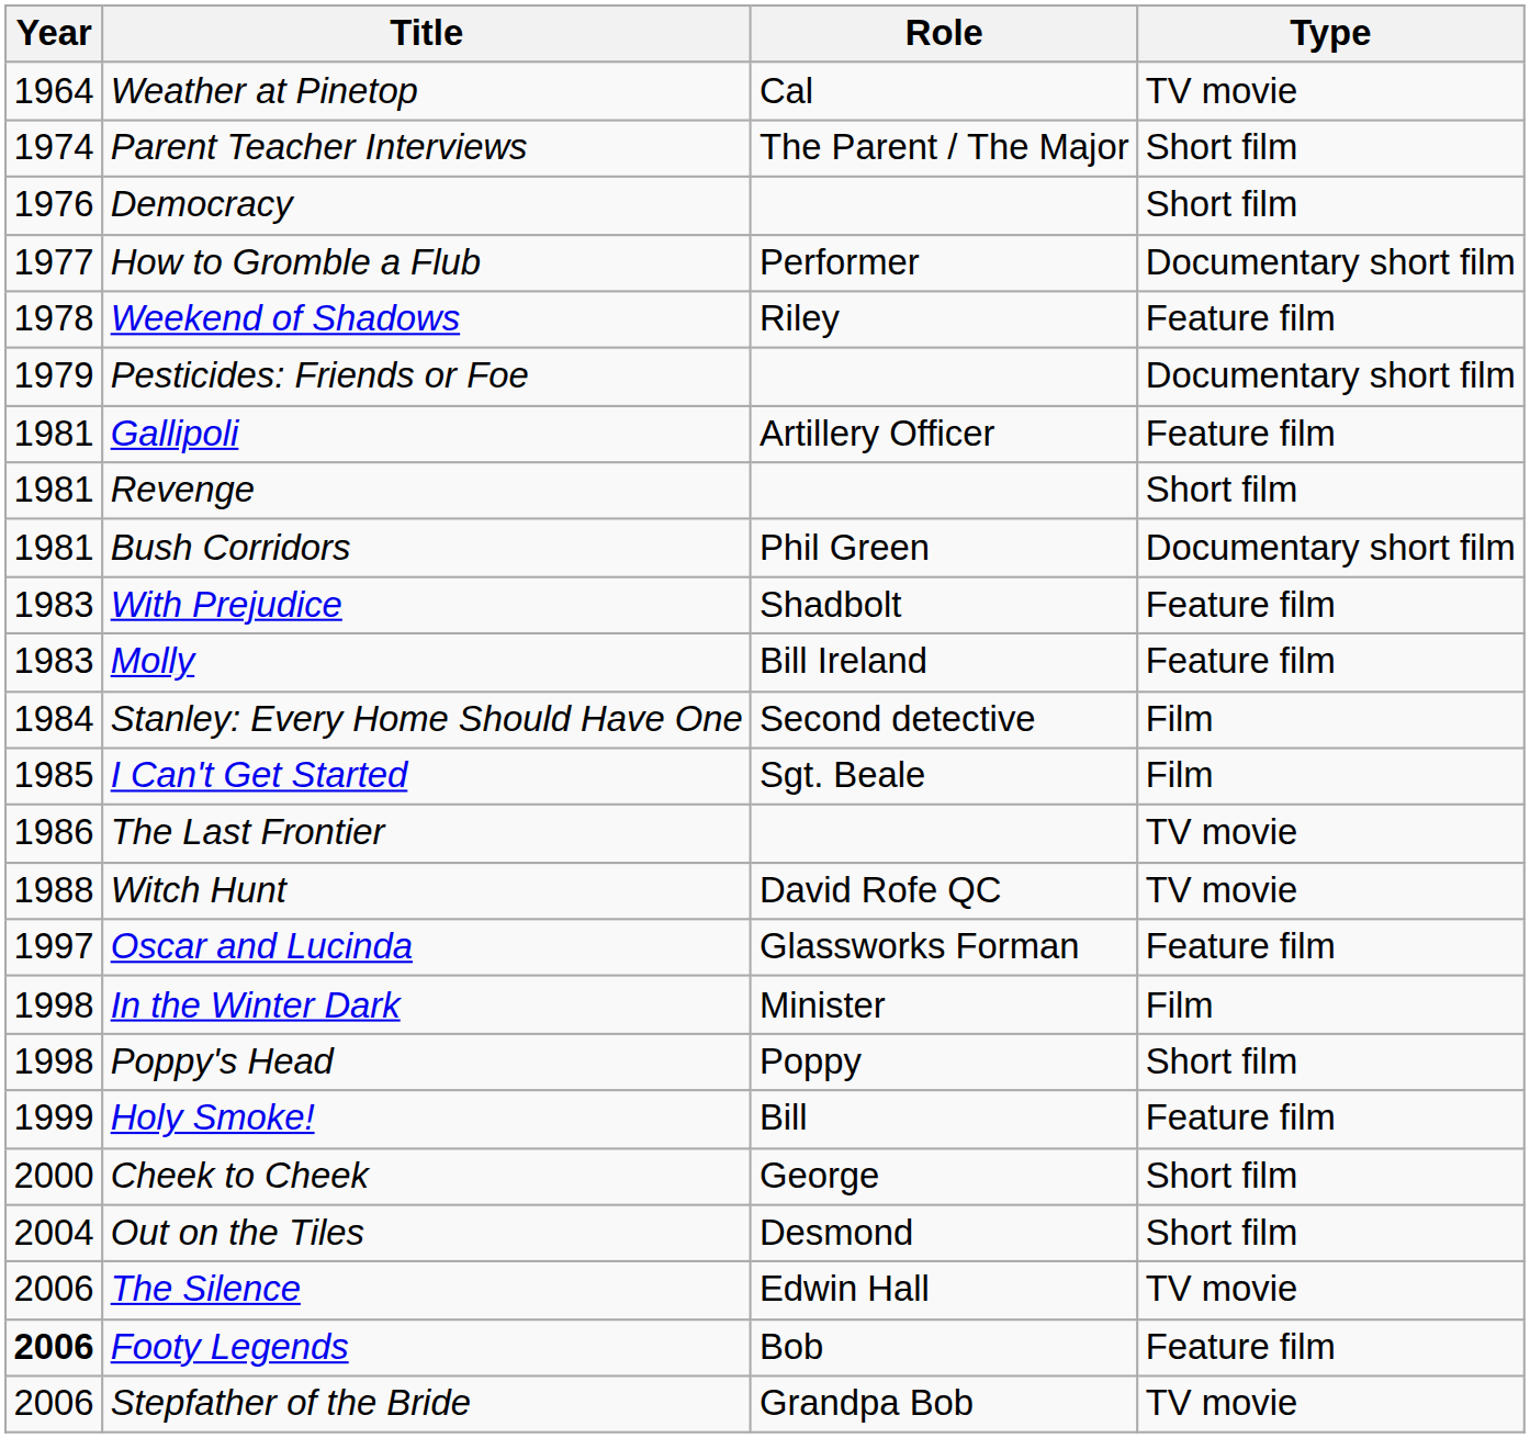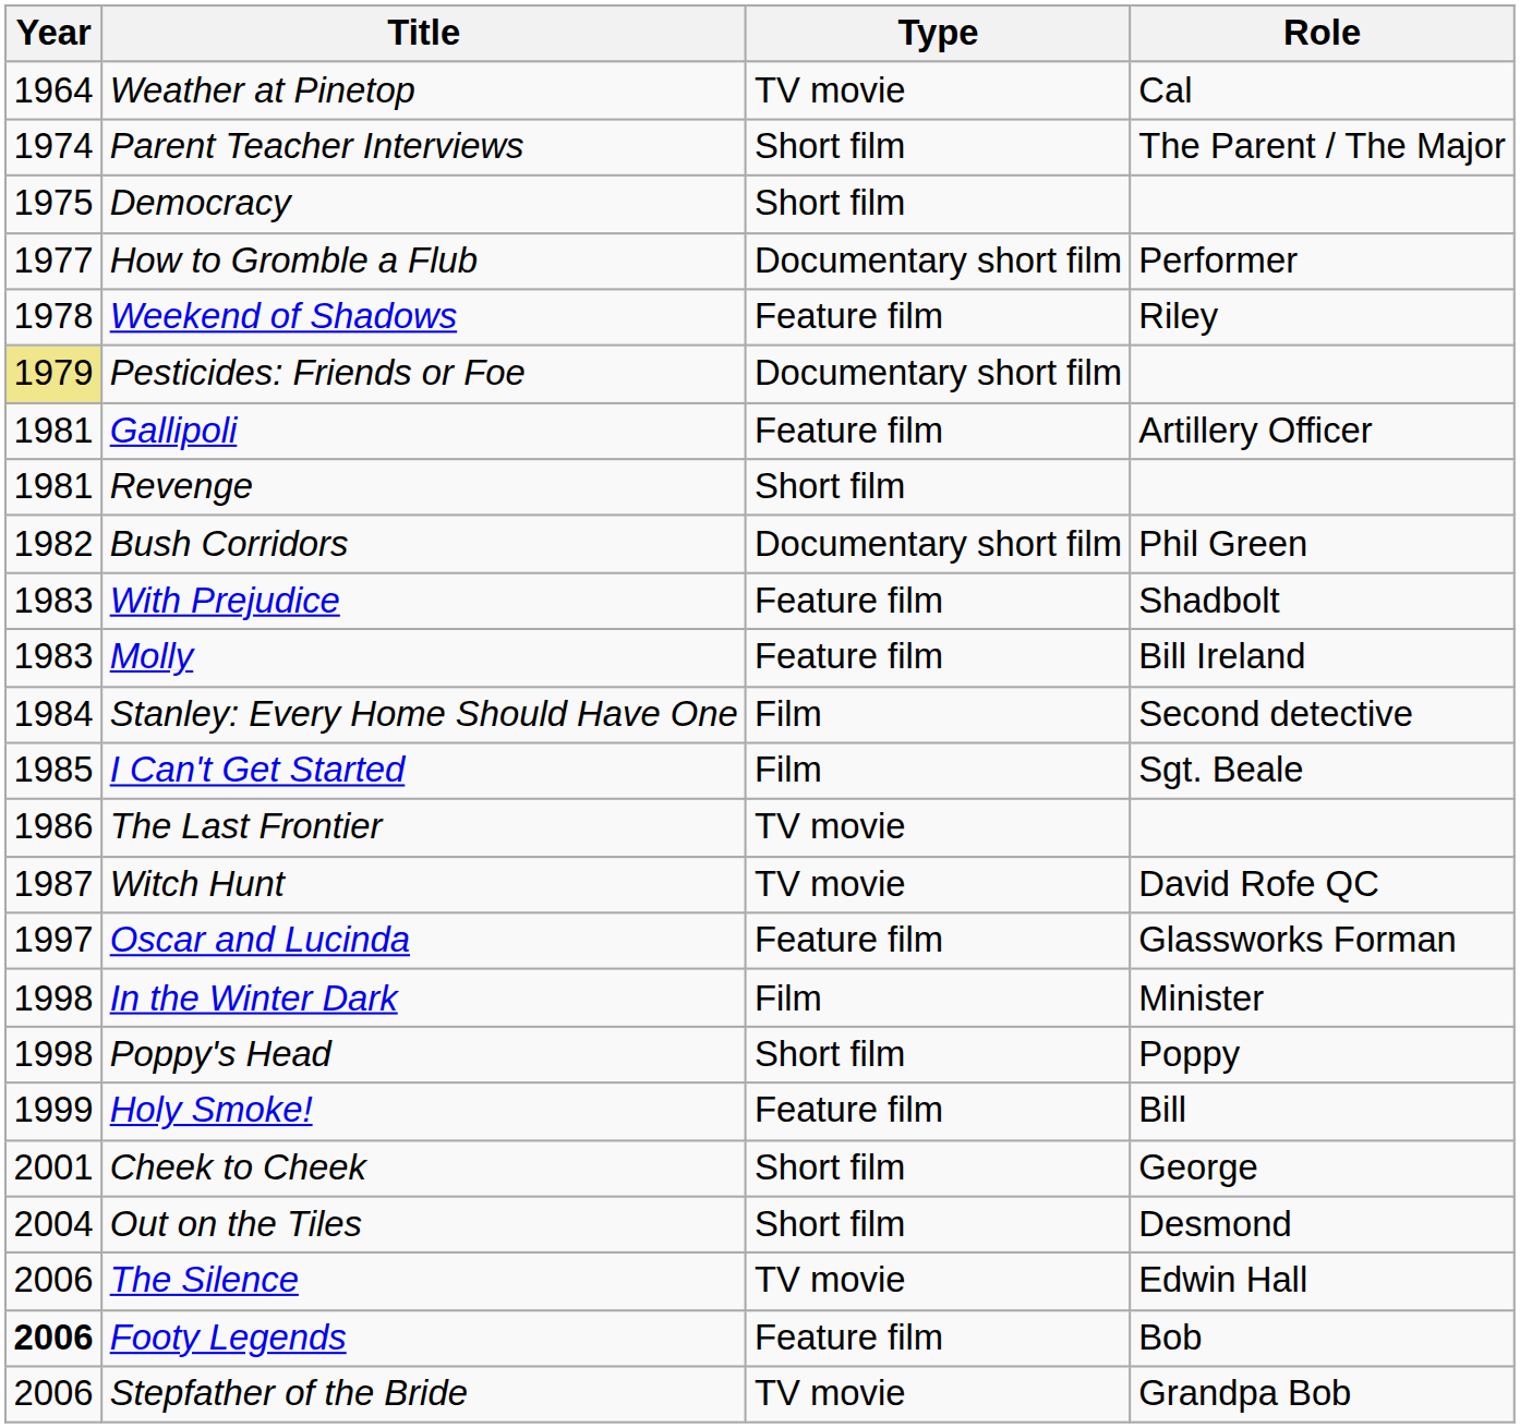 <table class="wikitable">
 <tr>
 <th>Year</th>
 <th>Title</th>
+<th>Type</th>
 <th>Role</th>
-<th>Type</th>
 </tr>
 <tr>
 <td>1964</td>
 <td><em>Weather at Pinetop</em></td>
+<td>TV movie</td>
 <td>Cal</td>
-<td>TV movie</td>
 </tr>
 <tr>
 <td>1974</td>
 <td><em>Parent Teacher Interviews</em></td>
+<td>Short film</td>
 <td>The Parent / The Major</td>
-<td>Short film</td>
 </tr>
 <tr>
-<td>1976</td>
+<td>1975</td>
 <td><em>Democracy</em></td>
+<td>Short film</td>
 <td></td>
-<td>Short film</td>
 </tr>
 <tr>
 <td>1977</td>
 <td><em>How to Gromble a Flub</em></td>
+<td>Documentary short film</td>
 <td>Performer</td>
-<td>Documentary short film</td>
 </tr>
 <tr>
 <td>1978</td>
 <td><em><a href='#'>Weekend of Shadows</a></em></td>
+<td>Feature film</td>
 <td>Riley</td>
-<td>Feature film</td>
 </tr>
 <tr>
-<td>1979</td>
+<td style="background: khaki;">1979</td>
 <td><em>Pesticides: Friends or Foe</em></td>
+<td>Documentary short film</td>
 <td></td>
-<td>Documentary short film</td>
 </tr>
 <tr>
 <td>1981</td>
 <td><em><a href='#'>Gallipoli</a></em></td>
+<td>Feature film</td>
 <td>Artillery Officer</td>
-<td>Feature film</td>
 </tr>
 <tr>
 <td>1981</td>
 <td><em>Revenge</em></td>
+<td>Short film</td>
 <td></td>
-<td>Short film</td>
 </tr>
 <tr>
-<td>1981</td>
+<td>1982</td>
 <td><em>Bush Corridors</em></td>
+<td>Documentary short film</td>
 <td>Phil Green</td>
-<td>Documentary short film</td>
 </tr>
 <tr>
 <td>1983</td>
 <td><em><a href='#'>With Prejudice</a></em></td>
+<td>Feature film</td>
 <td>Shadbolt</td>
-<td>Feature film</td>
 </tr>
 <tr>
 <td>1983</td>
 <td><em><a href='#'>Molly</a></em></td>
+<td>Feature film</td>
 <td>Bill Ireland</td>
-<td>Feature film</td>
 </tr>
 <tr>
 <td>1984</td>
 <td><em>Stanley: Every Home Should Have One</em></td>
+<td>Film</td>
 <td>Second detective</td>
-<td>Film</td>
 </tr>
 <tr>
 <td>1985</td>
 <td><em><a href='#'>I Can't Get Started</a></em></td>
+<td>Film</td>
 <td>Sgt. Beale</td>
-<td>Film</td>
 </tr>
 <tr>
 <td>1986</td>
 <td><em>The Last Frontier</em></td>
+<td>TV movie</td>
 <td></td>
-<td>TV movie</td>
 </tr>
 <tr>
-<td>1988</td>
+<td>1987</td>
 <td><em>Witch Hunt</em></td>
+<td>TV movie</td>
 <td>David Rofe QC</td>
-<td>TV movie</td>
 </tr>
 <tr>
 <td>1997</td>
 <td><em><a href='#'>Oscar and Lucinda</a></em></td>
+<td>Feature film</td>
 <td>Glassworks Forman</td>
-<td>Feature film</td>
 </tr>
 <tr>
 <td>1998</td>
 <td><em><a href='#'>In the Winter Dark</a></em></td>
+<td>Film</td>
 <td>Minister</td>
-<td>Film</td>
 </tr>
 <tr>
 <td>1998</td>
 <td><em>Poppy's Head</em></td>
+<td>Short film</td>
 <td>Poppy</td>
-<td>Short film</td>
 </tr>
 <tr>
 <td>1999</td>
 <td><em><a href='#'>Holy Smoke!</a></em></td>
+<td>Feature film</td>
 <td>Bill</td>
-<td>Feature film</td>
 </tr>
 <tr>
-<td>2000</td>
+<td>2001</td>
 <td><em>Cheek to Cheek</em></td>
+<td>Short film</td>
 <td>George</td>
-<td>Short film</td>
 </tr>
 <tr>
 <td>2004</td>
 <td><em>Out on the Tiles</em></td>
+<td>Short film</td>
 <td>Desmond</td>
-<td>Short film</td>
 </tr>
 <tr>
 <td>2006</td>
 <td><em><a href='#'>The Silence</a></em></td>
+<td>TV movie</td>
 <td>Edwin Hall</td>
-<td>TV movie</td>
 </tr>
 <tr>
 <td><strong>2006</strong></td>
 <td><em><a href='#'>Footy Legends</a></em></td>
+<td>Feature film</td>
 <td>Bob</td>
-<td>Feature film</td>
 </tr>
 <tr>
 <td>2006</td>
 <td><em>Stepfather of the Bride</em></td>
+<td>TV movie</td>
 <td>Grandpa Bob</td>
-<td>TV movie</td>
 </tr>
 </table>
